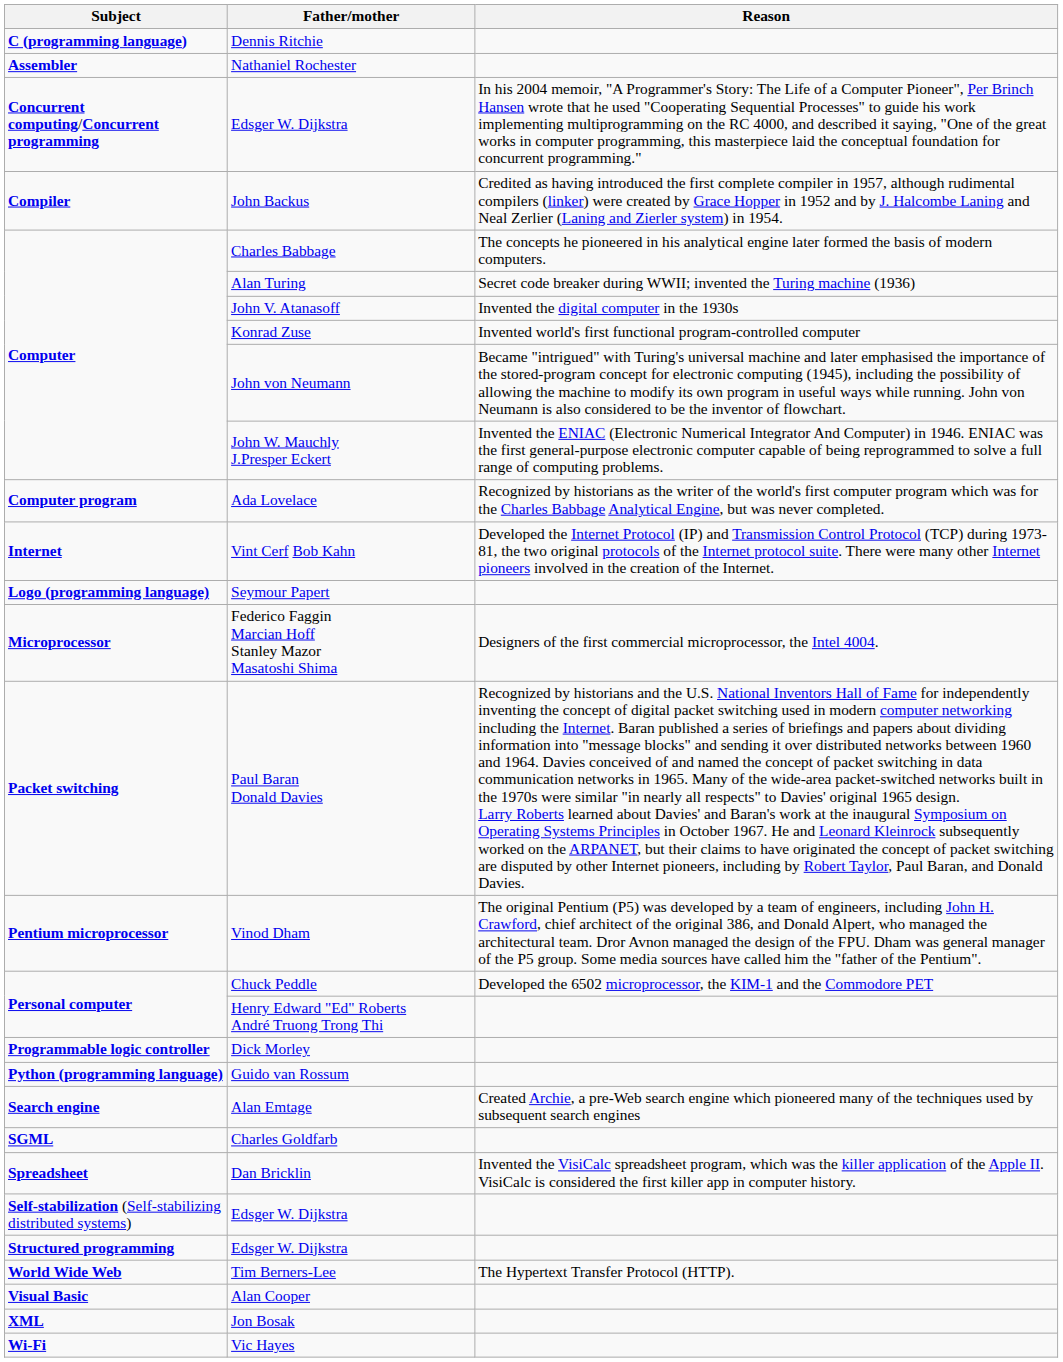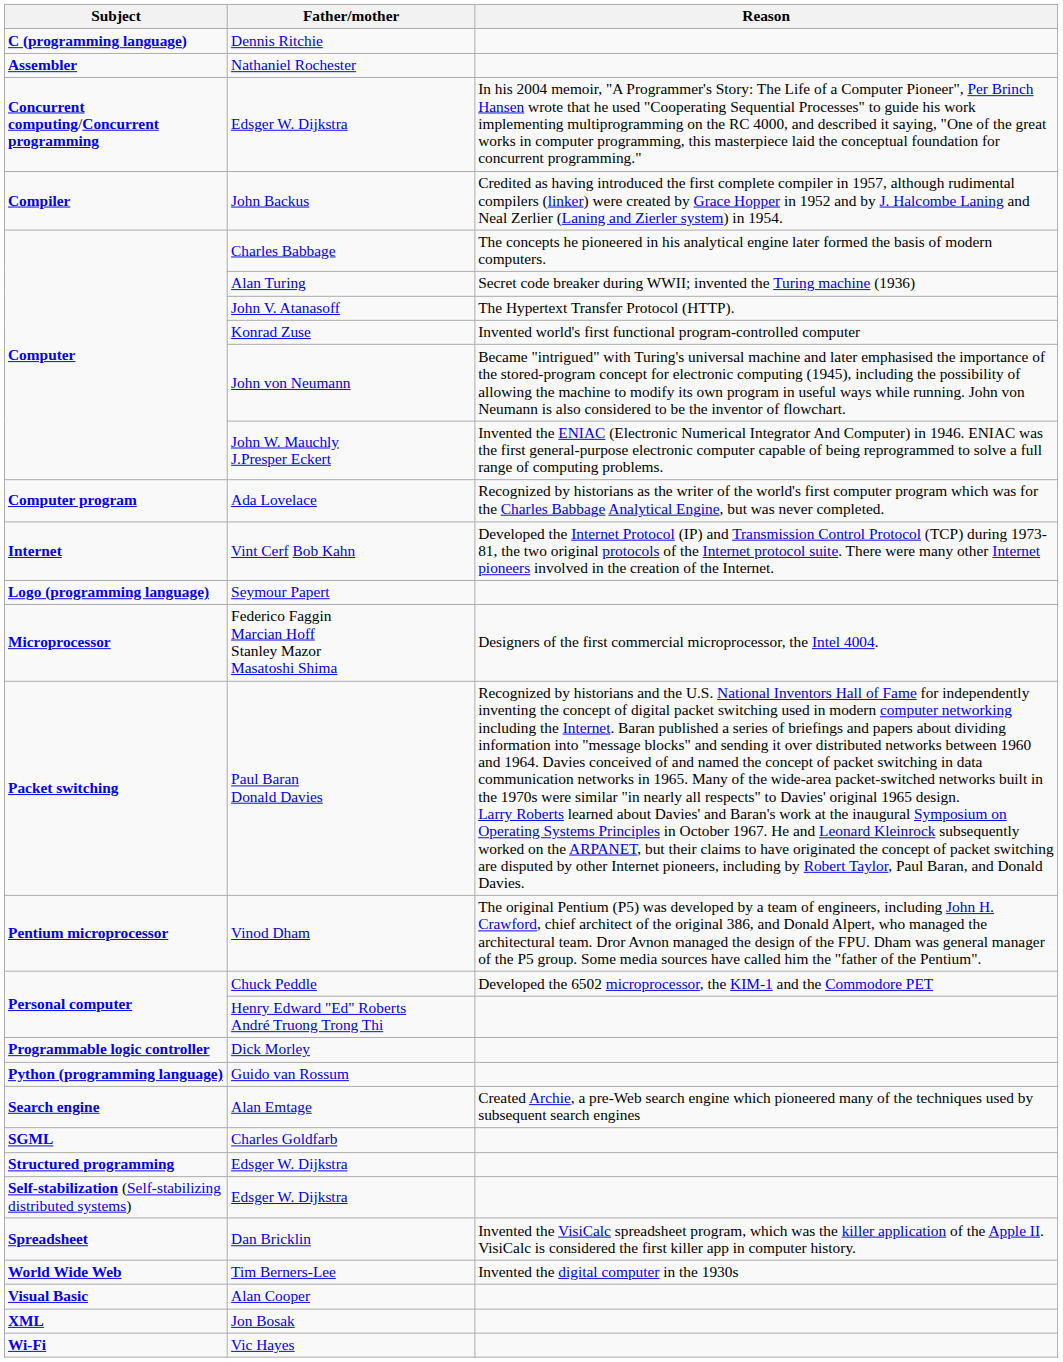 <table class="wikitable sortable">
 <tr>
 <th width="225px">Subject</th>
 <th width="250px">Father/mother</th>
 <th width="600px">Reason</th>
 </tr>
 <tr>
 <td><strong><a href='#'>C (programming language)</a></strong></td>
 <td><a href='#'>Dennis Ritchie</a></td>
 <td></td>
 </tr>
 <tr>
 <td><strong><a href='#'>Assembler</a></strong></td>
 <td><a href='#'>Nathaniel Rochester</a></td>
 <td></td>
 </tr>
 <tr>
 <td><strong><a href='#'>Concurrent computing</a></strong>/<strong><a href='#'>Concurrent programming</a></strong></td>
 <td><a href='#'>Edsger W. Dijkstra</a></td>
 <td>In his 2004 memoir, "A Programmer's Story: The Life of a Computer Pioneer", <a href='#'>Per Brinch Hansen</a> wrote that he used "Cooperating Sequential Processes" to guide his work implementing multiprogramming on the RC 4000, and described it saying, "One of the great works in computer programming, this masterpiece laid the conceptual foundation for concurrent programming."</td>
 </tr>
 <tr>
 <td><strong><a href='#'>Compiler</a></strong></td>
 <td><a href='#'>John Backus</a></td>
 <td>Credited as having introduced the first complete compiler in 1957, although rudimental compilers (<a href='#'>linker</a>) were created by <a href='#'>Grace Hopper</a> in 1952 and by <a href='#'>J. Halcombe Laning</a> and Neal Zerlier (<a href='#'>Laning and Zierler system</a>) in 1954.</td>
 </tr>
 <tr>
 <td rowspan=6><strong><a href='#'>Computer</a></strong></td>
 <td><a href='#'>Charles Babbage</a></td>
 <td>The concepts he pioneered in his analytical engine later formed the basis of modern computers.</td>
 </tr>
 <tr>
 <td><a href='#'>Alan Turing</a></td>
 <td>Secret code breaker during WWII; invented the <a href='#'>Turing machine</a> (1936)</td>
 </tr>
 <tr>
 <td><a href='#'>John V. Atanasoff</a></td>
-<td>Invented the <a href='#'>digital computer</a> in the 1930s</td>
+<td>The Hypertext Transfer Protocol (HTTP).</td>
 </tr>
 <tr>
 <td><a href='#'>Konrad Zuse</a></td>
 <td>Invented world's first functional program-controlled computer</td>
 </tr>
 <tr>
 <td><a href='#'>John von Neumann</a></td>
 <td>Became "intrigued" with Turing's universal machine and later emphasised the importance of the stored-program concept for electronic computing (1945), including the possibility of allowing the machine to modify its own program in useful ways while running. John von Neumann is also considered to be the inventor of flowchart.</td>
 </tr>
 <tr>
 <td><a href='#'>John W. Mauchly</a><br><a href='#'>J.Presper Eckert</a></td>
 <td>Invented the <a href='#'>ENIAC</a> (Electronic Numerical Integrator And Computer) in 1946. ENIAC was the first general-purpose electronic computer capable of being reprogrammed to solve a full range of computing problems.</td>
 </tr>
 <tr>
 <td><strong><a href='#'>Computer program</a></strong></td>
 <td><a href='#'>Ada Lovelace</a></td>
 <td>Recognized by historians as the writer of the world's first computer program which was for the <a href='#'>Charles Babbage</a> <a href='#'>Analytical Engine</a>, but was never completed.</td>
 </tr>
 <tr>
 <td><strong><a href='#'>Internet</a></strong></td>
 <td><a href='#'>Vint Cerf</a> <a href='#'>Bob Kahn</a></td>
 <td>Developed the <a href='#'>Internet Protocol</a> (IP) and <a href='#'>Transmission Control Protocol</a> (TCP) during 1973-81, the two original <a href='#'>protocols</a> of the <a href='#'>Internet protocol suite</a>. There were many other <a href='#'>Internet pioneers</a> involved in the creation of the Internet.</td>
 </tr>
 <tr>
 <td><strong><a href='#'>Logo (programming language)</a></strong></td>
 <td><a href='#'>Seymour Papert</a></td>
 </tr>
 <tr>
 <td><strong><a href='#'>Microprocessor</a></strong></td>
 <td>Federico Faggin<br><a href='#'>Marcian Hoff</a><br>Stanley Mazor<br><a href='#'>Masatoshi Shima</a></td>
 <td>Designers of the first commercial microprocessor, the <a href='#'>Intel 4004</a>.</td>
 </tr>
 <tr>
 <td><strong><a href='#'>Packet switching</a></strong></td>
 <td><a href='#'>Paul Baran</a><br><a href='#'>Donald Davies</a></td>
 <td>Recognized by historians and the U.S. <a href='#'>National Inventors Hall of Fame</a> for independently inventing the concept of digital packet switching used in modern <a href='#'>computer networking</a> including the <a href='#'>Internet</a>. Baran published a series of briefings and papers about dividing information into "message blocks" and sending it over distributed networks between 1960 and 1964. Davies conceived of and named the concept of packet switching in data communication networks in 1965. Many of the wide-area packet-switched networks built in the 1970s were similar "in nearly all respects" to Davies' original 1965 design.<br><a href='#'>Larry Roberts</a> learned about Davies' and Baran's work at the inaugural <a href='#'>Symposium on Operating Systems Principles</a> in October 1967. He and <a href='#'>Leonard Kleinrock</a> subsequently worked on the <a href='#'>ARPANET</a>, but their claims to have originated the concept of packet switching are disputed by other Internet pioneers, including by <a href='#'>Robert Taylor</a>, Paul Baran, and Donald Davies.</td>
 </tr>
 <tr>
 <td><strong><a href='#'>Pentium microprocessor</a></strong></td>
 <td><a href='#'>Vinod Dham</a></td>
 <td>The original Pentium (P5) was developed by a team of engineers, including <a href='#'>John H. Crawford</a>, chief architect of the original 386, and Donald Alpert, who managed the architectural team.  Dror Avnon managed the design of the FPU. Dham was general manager of the P5 group.  Some media sources have called him the "father of the Pentium".</td>
 </tr>
 <tr>
 <td rowspan=2><strong><a href='#'>Personal computer</a></strong></td>
 <td><a href='#'>Chuck Peddle</a></td>
 <td>Developed the 6502 <a href='#'>microprocessor</a>, the <a href='#'>KIM-1</a> and the <a href='#'>Commodore PET</a></td>
 </tr>
 <tr>
 <td><a href='#'>Henry Edward "Ed" Roberts</a><br> <a href='#'>André Truong Trong Thi</a></td>
 <td></td>
 </tr>
 <tr>
 <td><strong><a href='#'>Programmable logic controller</a></strong></td>
 <td><a href='#'>Dick Morley</a></td>
 <td></td>
 </tr>
 <tr>
 <td><strong><a href='#'>Python (programming language)</a></strong></td>
 <td><a href='#'>Guido van Rossum</a></td>
 <td></td>
 </tr>
 <tr>
 <td><strong><a href='#'>Search engine</a></strong></td>
 <td><a href='#'>Alan Emtage</a></td>
 <td>Created <a href='#'>Archie</a>, a pre-Web search engine which pioneered many of the techniques used by subsequent search engines</td>
 </tr>
 <tr>
 <td><strong><a href='#'>SGML</a></strong></td>
 <td><a href='#'>Charles Goldfarb</a></td>
 </tr>
 <tr>
-<td><strong><a href='#'>Spreadsheet</a></strong></td>
-<td><a href='#'>Dan Bricklin</a></td>
-<td>Invented the <a href='#'>VisiCalc</a> spreadsheet program, which was the <a href='#'>killer application</a> of the <a href='#'>Apple II</a>. VisiCalc is considered the first killer app in computer history.</td>
+<td><strong><a href='#'>Structured programming</a></strong></td>
+<td><a href='#'>Edsger W. Dijkstra</a></td>
+<td></td>
 </tr>
 <tr>
 <td><strong><a href='#'>Self-stabilization</a></strong> (<a href='#'>Self-stabilizing distributed systems</a>)</td>
 <td><a href='#'>Edsger W. Dijkstra</a></td>
 <td></td>
 </tr>
 <tr>
-<td><strong><a href='#'>Structured programming</a></strong></td>
-<td><a href='#'>Edsger W. Dijkstra</a></td>
-<td></td>
+<td><strong><a href='#'>Spreadsheet</a></strong></td>
+<td><a href='#'>Dan Bricklin</a></td>
+<td>Invented the <a href='#'>VisiCalc</a> spreadsheet program, which was the <a href='#'>killer application</a> of the <a href='#'>Apple II</a>. VisiCalc is considered the first killer app in computer history.</td>
 </tr>
 <tr>
 <td><strong><a href='#'>World Wide Web</a></strong></td>
 <td><a href='#'>Tim Berners-Lee</a></td>
-<td>The Hypertext Transfer Protocol (HTTP).</td>
+<td>Invented the <a href='#'>digital computer</a> in the 1930s</td>
 </tr>
 <tr>
 <td><strong><a href='#'>Visual Basic</a></strong></td>
 <td><a href='#'>Alan Cooper</a></td>
 <td></td>
 </tr>
 <tr>
 <td><strong><a href='#'>XML</a></strong></td>
 <td><a href='#'>Jon Bosak</a></td>
 <td></td>
 </tr>
 <tr>
 <td><strong><a href='#'>Wi-Fi</a></strong></td>
 <td><a href='#'>Vic Hayes</a></td>
 <td></td>
 </tr>
 </table>
